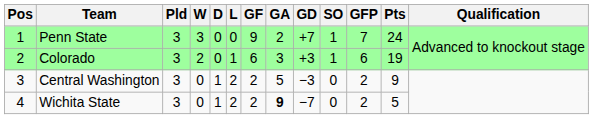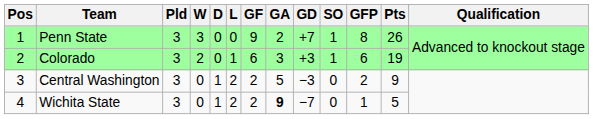 <table class="wikitable" style="text-align:center">
 <tr>
 <th>Pos</th>
 <th>Team</th>
 <th>Pld</th>
 <th>W</th>
 <th>D</th>
 <th>L</th>
 <th>GF</th>
 <th>GA</th>
 <th>GD</th>
 <th>SO</th>
 <th>GFP</th>
 <th>Pts</th>
 <th>Qualification</th>
 </tr>
 <tr bgcolor="#9eff9e">
 <td>1</td>
 <td style="text-align:left">Penn State</td>
 <td>3</td>
 <td>3</td>
 <td>0</td>
 <td>0</td>
 <td>9</td>
 <td>2</td>
 <td>+7</td>
 <td>1</td>
-<td>7</td>
-<td>24</td>
+<td>8</td>
+<td>26</td>
 <td rowspan="2">Advanced to knockout stage</td>
 </tr>
 <tr bgcolor="#9eff9e">
 <td>2</td>
 <td style="text-align:left">Colorado</td>
 <td>3</td>
 <td>2</td>
 <td>0</td>
 <td>1</td>
 <td>6</td>
 <td>3</td>
 <td>+3</td>
 <td>1</td>
 <td>6</td>
 <td>19</td>
 </tr>
 <tr>
 <td>3</td>
 <td style="text-align:left">Central Washington</td>
 <td>3</td>
 <td>0</td>
 <td>1</td>
 <td>2</td>
 <td>2</td>
 <td>5</td>
 <td>−3</td>
 <td>0</td>
 <td>2</td>
 <td>9</td>
 <td rowspan="2"></td>
 </tr>
 <tr>
 <td>4</td>
 <td style="text-align:left">Wichita State</td>
 <td>3</td>
 <td>0</td>
 <td>1</td>
 <td>2</td>
 <td>2</td>
 <td><strong>9</strong></td>
 <td>−7</td>
 <td>0</td>
-<td>2</td>
+<td>1</td>
 <td>5</td>
 </tr>
 </table>
